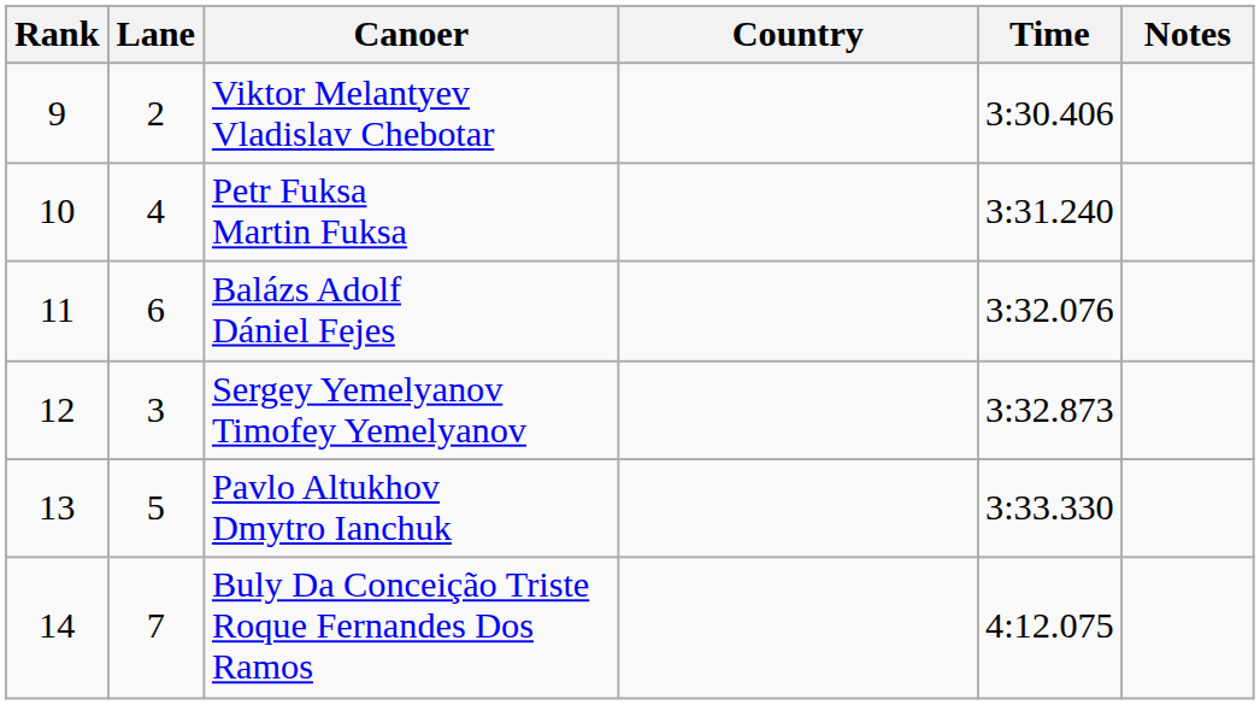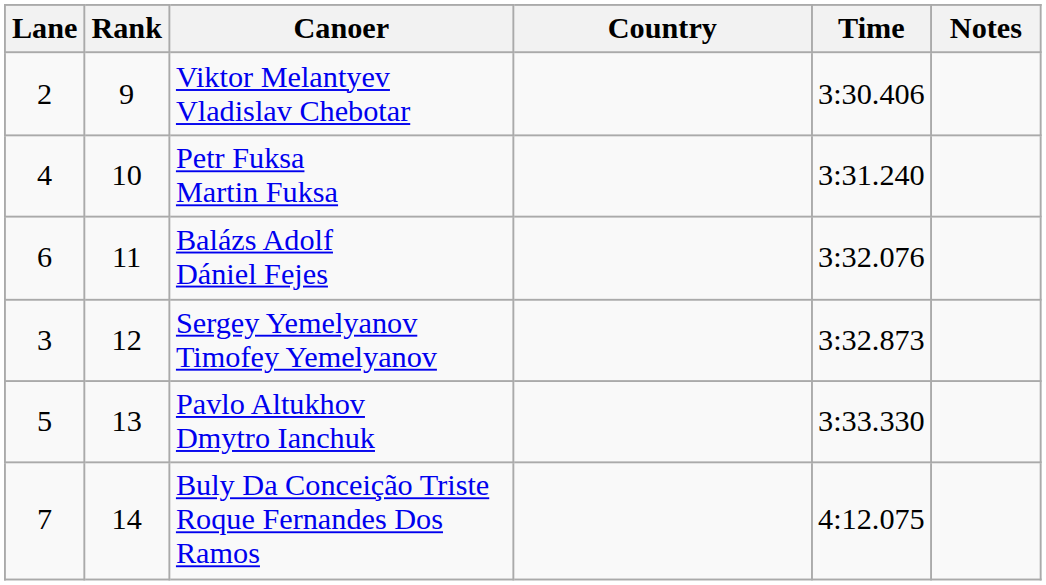 <table class="wikitable" style="text-align:center;">
 <tr>
+<th width=30>Lane</th>
 <th width=30>Rank</th>
-<th width=30>Lane</th>
 <th width=175>Canoer</th>
 <th width=150>Country</th>
 <th width=30>Time</th>
 <th width=50>Notes</th>
 </tr>
 <tr>
+<td>2</td>
 <td>9</td>
-<td>2</td>
 <td align=left><a href='#'>Viktor Melantyev</a><br><a href='#'>Vladislav Chebotar</a></td>
 <td align=left></td>
 <td>3:30.406</td>
 <td></td>
 </tr>
 <tr>
+<td>4</td>
 <td>10</td>
-<td>4</td>
 <td align=left><a href='#'>Petr Fuksa</a><br><a href='#'>Martin Fuksa</a></td>
 <td align=left></td>
 <td>3:31.240</td>
 <td></td>
 </tr>
 <tr>
+<td>6</td>
 <td>11</td>
-<td>6</td>
 <td align=left><a href='#'>Balázs Adolf</a><br><a href='#'>Dániel Fejes</a></td>
 <td align=left></td>
 <td>3:32.076</td>
 <td></td>
 </tr>
 <tr>
+<td>3</td>
 <td>12</td>
-<td>3</td>
 <td align=left><a href='#'>Sergey Yemelyanov</a><br><a href='#'>Timofey Yemelyanov</a></td>
 <td align=left></td>
 <td>3:32.873</td>
 <td></td>
 </tr>
 <tr>
+<td>5</td>
 <td>13</td>
-<td>5</td>
 <td align=left><a href='#'>Pavlo Altukhov</a><br><a href='#'>Dmytro Ianchuk</a></td>
 <td align=left></td>
 <td>3:33.330</td>
 <td></td>
 </tr>
 <tr>
+<td>7</td>
 <td>14</td>
-<td>7</td>
 <td align=left><a href='#'>Buly Da Conceição Triste</a><br><a href='#'>Roque Fernandes Dos Ramos</a></td>
 <td align=left></td>
 <td>4:12.075</td>
 <td></td>
 </tr>
 </table>
